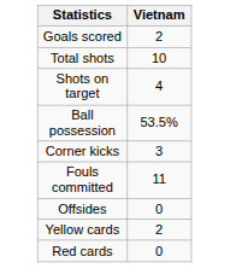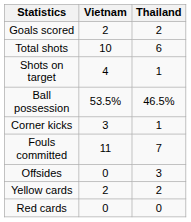 <table class="wikitable" style="text-align:center;margin: auto">
 <tr>
 <th scope=col width=100>Statistics</th>
 <th scope=col width=70>Vietnam</th>
+<th scope=col width=70>Thailand</th>
 </tr>
 <tr>
 <td>Goals scored</td>
+<td>2</td>
 <td>2</td>
 </tr>
 <tr>
 <td>Total shots</td>
 <td>10</td>
+<td>6</td>
 </tr>
 <tr>
 <td>Shots on target</td>
 <td>4</td>
+<td>1</td>
 </tr>
 <tr>
 <td>Ball possession</td>
 <td>53.5%</td>
+<td>46.5%</td>
 </tr>
 <tr>
 <td>Corner kicks</td>
 <td>3</td>
+<td>1</td>
 </tr>
 <tr>
 <td>Fouls committed</td>
 <td>11</td>
+<td>7</td>
 </tr>
 <tr>
 <td>Offsides</td>
 <td>0</td>
+<td>3</td>
 </tr>
 <tr>
 <td>Yellow cards</td>
+<td>2</td>
 <td>2</td>
 </tr>
 <tr>
 <td>Red cards</td>
 <td>0</td>
+<td>0</td>
 </tr>
 </table>
